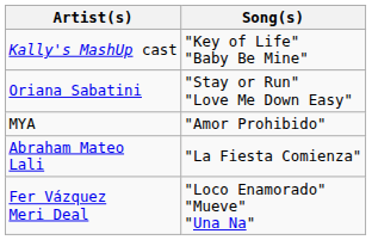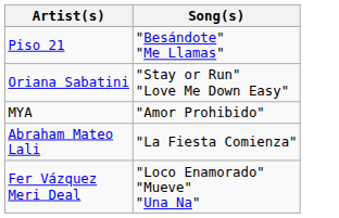 <table class="wikitable">
 <tr>
 <th>Artist(s)</th>
 <th>Song(s)</th>
 </tr>
 <tr>
-<td><em><a href='#'>Kally's MashUp</a></em> cast</td>
-<td>"Key of Life"<br>"Baby Be Mine"</td>
+<td><a href='#'>Piso 21</a></td>
+<td>"<a href='#'>Besándote</a>"<br>"<a href='#'>Me Llamas</a>"</td>
 </tr>
 <tr>
 <td><a href='#'>Oriana Sabatini</a></td>
 <td>"Stay or Run"<br>"Love Me Down Easy"</td>
 </tr>
 <tr>
 <td>MYA</td>
 <td>"Amor Prohibido"</td>
 </tr>
 <tr>
 <td><a href='#'>Abraham Mateo</a><br><a href='#'>Lali</a></td>
 <td>"La Fiesta Comienza"</td>
 </tr>
 <tr>
 <td><a href='#'>Fer Vázquez</a><br><a href='#'>Meri Deal</a></td>
 <td>"Loco Enamorado" <br>"Mueve"<br>"<a href='#'>Una Na</a>" </td>
 </tr>
 </table>
